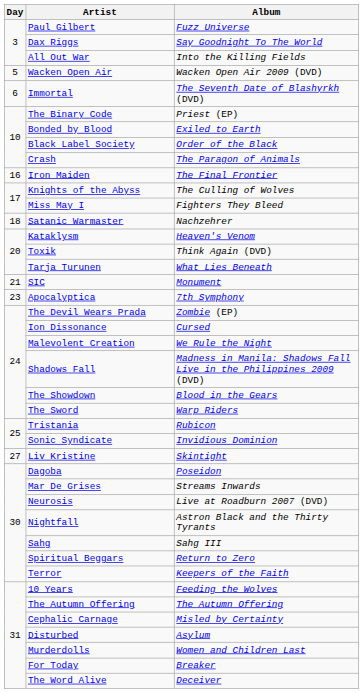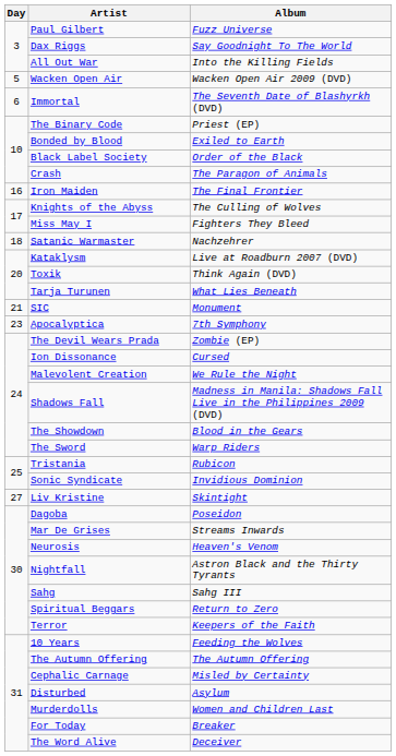 <table class="wikitable">
 <tr>
 <th style="width:20px;">Day</th>
 <th style="width:200px;">Artist</th>
 <th style="width:250px;">Album</th>
 </tr>
 <tr>
 <td style="text-align:center;" rowspan="3">3</td>
 <td><a href='#'>Paul Gilbert</a></td>
 <td><em><a href='#'>Fuzz Universe</a></em></td>
 </tr>
 <tr>
 <td><a href='#'>Dax Riggs</a></td>
 <td><em><a href='#'>Say Goodnight To The World</a></em></td>
 </tr>
 <tr>
 <td><a href='#'>All Out War</a></td>
 <td><em>Into the Killing Fields</em></td>
 </tr>
 <tr>
 <td style="text-align:center;">5</td>
 <td><a href='#'>Wacken Open Air</a></td>
 <td><em>Wacken Open Air 2009</em> (DVD)</td>
 </tr>
 <tr>
 <td style="text-align:center;">6</td>
 <td><a href='#'>Immortal</a></td>
 <td><em><a href='#'>The Seventh Date of Blashyrkh</a></em> (DVD)</td>
 </tr>
 <tr>
 <td style="text-align:center;" rowspan="4">10</td>
 <td><a href='#'>The Binary Code</a></td>
 <td><em>Priest</em> (EP)</td>
 </tr>
 <tr>
 <td><a href='#'>Bonded by Blood</a></td>
 <td><em><a href='#'>Exiled to Earth</a></em></td>
 </tr>
 <tr>
 <td><a href='#'>Black Label Society</a></td>
 <td><em><a href='#'>Order of the Black</a></em></td>
 </tr>
 <tr>
 <td><a href='#'>Crash</a></td>
 <td><em><a href='#'>The Paragon of Animals</a></em></td>
 </tr>
 <tr>
 <td style="text-align:center;">16</td>
 <td><a href='#'>Iron Maiden</a></td>
 <td><em><a href='#'>The Final Frontier</a></em></td>
 </tr>
 <tr>
 <td style="text-align:center;" rowspan="2">17</td>
 <td><a href='#'>Knights of the Abyss</a></td>
 <td><em>The Culling of Wolves</em></td>
 </tr>
 <tr>
 <td><a href='#'>Miss May I</a></td>
 <td><em>Fighters They Bleed</em></td>
 </tr>
 <tr>
 <td style="text-align:center;">18</td>
 <td><a href='#'>Satanic Warmaster</a></td>
 <td><em>Nachzehrer</em></td>
 </tr>
 <tr>
 <td style="text-align:center;" rowspan="3">20</td>
 <td><a href='#'>Kataklysm</a></td>
-<td><em><a href='#'>Heaven's Venom</a></em></td>
+<td><em>Live at Roadburn 2007</em> (DVD)</td>
 </tr>
 <tr>
 <td><a href='#'>Toxik</a></td>
 <td><em>Think Again</em> (DVD)</td>
 </tr>
 <tr>
 <td><a href='#'>Tarja Turunen</a></td>
 <td><em><a href='#'>What Lies Beneath</a></em></td>
 </tr>
 <tr>
 <td style="text-align:center;">21</td>
 <td><a href='#'>SIC</a></td>
 <td><em><a href='#'>Monument</a></em></td>
 </tr>
 <tr>
 <td style="text-align:center;">23</td>
 <td><a href='#'>Apocalyptica</a></td>
 <td><em><a href='#'>7th Symphony</a></em></td>
 </tr>
 <tr>
 <td style="text-align:center;" rowspan="6">24</td>
 <td><a href='#'>The Devil Wears Prada</a></td>
 <td><em><a href='#'>Zombie</a></em> (EP)</td>
 </tr>
 <tr>
 <td><a href='#'>Ion Dissonance</a></td>
 <td><em><a href='#'>Cursed</a></em></td>
 </tr>
 <tr>
 <td><a href='#'>Malevolent Creation</a></td>
 <td><em><a href='#'>We Rule the Night</a></em></td>
 </tr>
 <tr>
 <td><a href='#'>Shadows Fall</a></td>
 <td><em><a href='#'>Madness in Manila: Shadows Fall Live in the Philippines 2009</a></em> (DVD)</td>
 </tr>
 <tr>
 <td><a href='#'>The Showdown</a></td>
 <td><em><a href='#'>Blood in the Gears</a></em></td>
 </tr>
 <tr>
 <td><a href='#'>The Sword</a></td>
 <td><em><a href='#'>Warp Riders</a></em></td>
 </tr>
 <tr>
 <td style="text-align:center;" rowspan="2">25</td>
 <td><a href='#'>Tristania</a></td>
 <td><em><a href='#'>Rubicon</a></em></td>
 </tr>
 <tr>
 <td><a href='#'>Sonic Syndicate</a></td>
 <td><em><a href='#'>Invidious Dominion</a></em></td>
 </tr>
 <tr>
 <td style="text-align:center;">27</td>
 <td><a href='#'>Liv Kristine</a></td>
 <td><em><a href='#'>Skintight</a></em></td>
 </tr>
 <tr>
 <td style="text-align:center;" rowspan="7">30</td>
 <td><a href='#'>Dagoba</a></td>
 <td><em><a href='#'>Poseidon</a></em></td>
 </tr>
 <tr>
 <td><a href='#'>Mar De Grises</a></td>
 <td><em>Streams Inwards</em></td>
 </tr>
 <tr>
 <td><a href='#'>Neurosis</a></td>
-<td><em>Live at Roadburn 2007</em> (DVD)</td>
+<td><em><a href='#'>Heaven's Venom</a></em></td>
 </tr>
 <tr>
 <td><a href='#'>Nightfall</a></td>
 <td><em>Astron Black and the Thirty Tyrants</em></td>
 </tr>
 <tr>
 <td><a href='#'>Sahg</a></td>
 <td><em>Sahg III</em></td>
 </tr>
 <tr>
 <td><a href='#'>Spiritual Beggars</a></td>
 <td><em><a href='#'>Return to Zero</a></em></td>
 </tr>
 <tr>
 <td><a href='#'>Terror</a></td>
 <td><em><a href='#'>Keepers of the Faith</a></em></td>
 </tr>
 <tr>
 <td style="text-align:center;" rowspan="7">31</td>
 <td><a href='#'>10 Years</a></td>
 <td><em><a href='#'>Feeding the Wolves</a></em></td>
 </tr>
 <tr>
 <td><a href='#'>The Autumn Offering</a></td>
 <td><em><a href='#'>The Autumn Offering</a></em></td>
 </tr>
 <tr>
 <td><a href='#'>Cephalic Carnage</a></td>
 <td><em><a href='#'>Misled by Certainty</a></em></td>
 </tr>
 <tr>
 <td><a href='#'>Disturbed</a></td>
 <td><em><a href='#'>Asylum</a></em></td>
 </tr>
 <tr>
 <td><a href='#'>Murderdolls</a></td>
 <td><em><a href='#'>Women and Children Last</a></em></td>
 </tr>
 <tr>
 <td><a href='#'>For Today</a></td>
 <td><em><a href='#'>Breaker</a></em></td>
 </tr>
 <tr>
 <td><a href='#'>The Word Alive</a></td>
 <td><em><a href='#'>Deceiver</a></em></td>
 </tr>
 </table>
